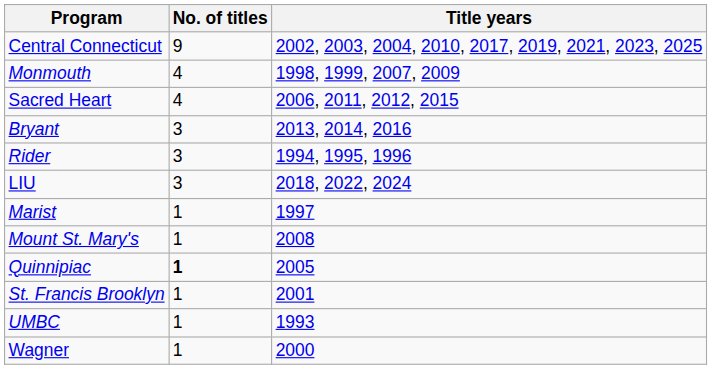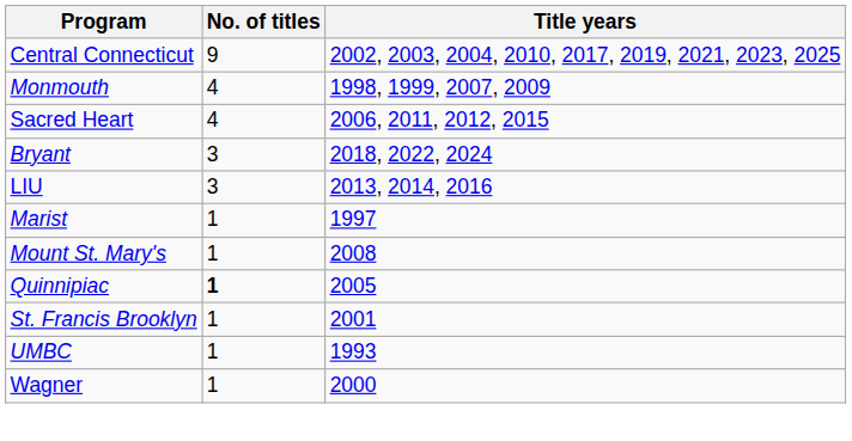 <table class="wikitable sortable">
 <tr>
 <th>Program</th>
 <th>No. of titles</th>
 <th>Title years</th>
 </tr>
 <tr>
 <td><a href='#'>Central Connecticut</a></td>
 <td>9</td>
 <td><a href='#'>2002</a>, <a href='#'>2003</a>, <a href='#'>2004</a>, <a href='#'>2010</a>, <a href='#'>2017</a>, <a href='#'>2019</a>, <a href='#'>2021</a>, <a href='#'>2023</a>, <a href='#'>2025</a></td>
 </tr>
 <tr>
 <td><em><a href='#'>Monmouth</a></em></td>
 <td>4</td>
 <td><a href='#'>1998</a>, <a href='#'>1999</a>, <a href='#'>2007</a>, <a href='#'>2009</a></td>
 </tr>
 <tr>
 <td><a href='#'>Sacred Heart</a></td>
 <td>4</td>
 <td><a href='#'>2006</a>, <a href='#'>2011</a>, <a href='#'>2012</a>, <a href='#'>2015</a></td>
 </tr>
 <tr>
 <td><em><a href='#'>Bryant</a></em></td>
 <td>3</td>
-<td><a href='#'>2013</a>, <a href='#'>2014</a>, <a href='#'>2016</a></td>
-</tr>
-<tr>
-<td><em><a href='#'>Rider</a></em></td>
-<td>3</td>
-<td><a href='#'>1994</a>, <a href='#'>1995</a>, <a href='#'>1996</a></td>
+<td><a href='#'>2018</a>, <a href='#'>2022</a>, <a href='#'>2024</a></td>
 </tr>
 <tr>
 <td><a href='#'>LIU</a></td>
 <td>3</td>
-<td><a href='#'>2018</a>, <a href='#'>2022</a>, <a href='#'>2024</a></td>
+<td><a href='#'>2013</a>, <a href='#'>2014</a>, <a href='#'>2016</a></td>
 </tr>
 <tr>
 <td><em><a href='#'>Marist</a></em></td>
 <td>1</td>
 <td><a href='#'>1997</a></td>
 </tr>
 <tr>
 <td><em><a href='#'>Mount St. Mary's</a></em></td>
 <td>1</td>
 <td><a href='#'>2008</a></td>
 </tr>
 <tr>
 <td><em><a href='#'>Quinnipiac</a></em></td>
 <td><strong>1</strong></td>
 <td><a href='#'>2005</a></td>
 </tr>
 <tr>
 <td><em><a href='#'>St. Francis Brooklyn</a></em></td>
 <td>1</td>
 <td><a href='#'>2001</a></td>
 </tr>
 <tr>
 <td><em><a href='#'>UMBC</a></em></td>
 <td>1</td>
 <td><a href='#'>1993</a></td>
 </tr>
 <tr>
 <td><a href='#'>Wagner</a></td>
 <td>1</td>
 <td><a href='#'>2000</a></td>
 </tr>
 </table>
